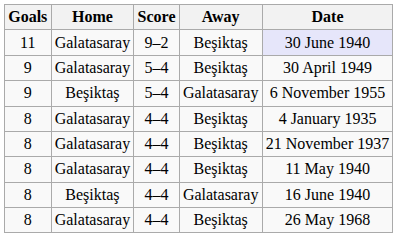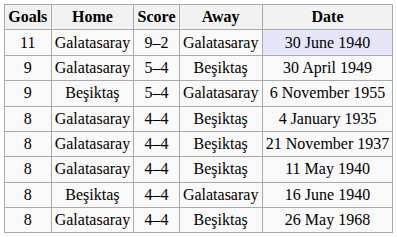 <table class="wikitable" style="text-align:center">
 <tr>
 <th>Goals</th>
 <th>Home</th>
 <th>Score</th>
 <th>Away</th>
 <th>Date</th>
 </tr>
 <tr>
 <td>11</td>
 <td>Galatasaray</td>
 <td>9–2</td>
-<td>Beşiktaş</td>
+<td>Galatasaray</td>
 <td style="background: lavender;">30 June 1940</td>
 </tr>
 <tr>
 <td>9</td>
 <td>Galatasaray</td>
 <td>5–4</td>
 <td>Beşiktaş</td>
 <td>30 April 1949</td>
 </tr>
 <tr>
 <td>9</td>
 <td>Beşiktaş</td>
 <td>5–4</td>
 <td>Galatasaray</td>
 <td>6 November 1955</td>
 </tr>
 <tr>
 <td>8</td>
 <td>Galatasaray</td>
 <td>4–4</td>
 <td>Beşiktaş</td>
 <td>4 January 1935</td>
 </tr>
 <tr>
 <td>8</td>
 <td>Galatasaray</td>
 <td>4–4</td>
 <td>Beşiktaş</td>
 <td>21 November 1937</td>
 </tr>
 <tr>
 <td>8</td>
 <td>Galatasaray</td>
 <td>4–4</td>
 <td>Beşiktaş</td>
 <td>11 May 1940</td>
 </tr>
 <tr>
 <td>8</td>
 <td>Beşiktaş</td>
 <td>4–4</td>
 <td>Galatasaray</td>
 <td>16 June 1940</td>
 </tr>
 <tr>
 <td>8</td>
 <td>Galatasaray</td>
 <td>4–4</td>
 <td>Beşiktaş</td>
 <td>26 May 1968</td>
 </tr>
 </table>
